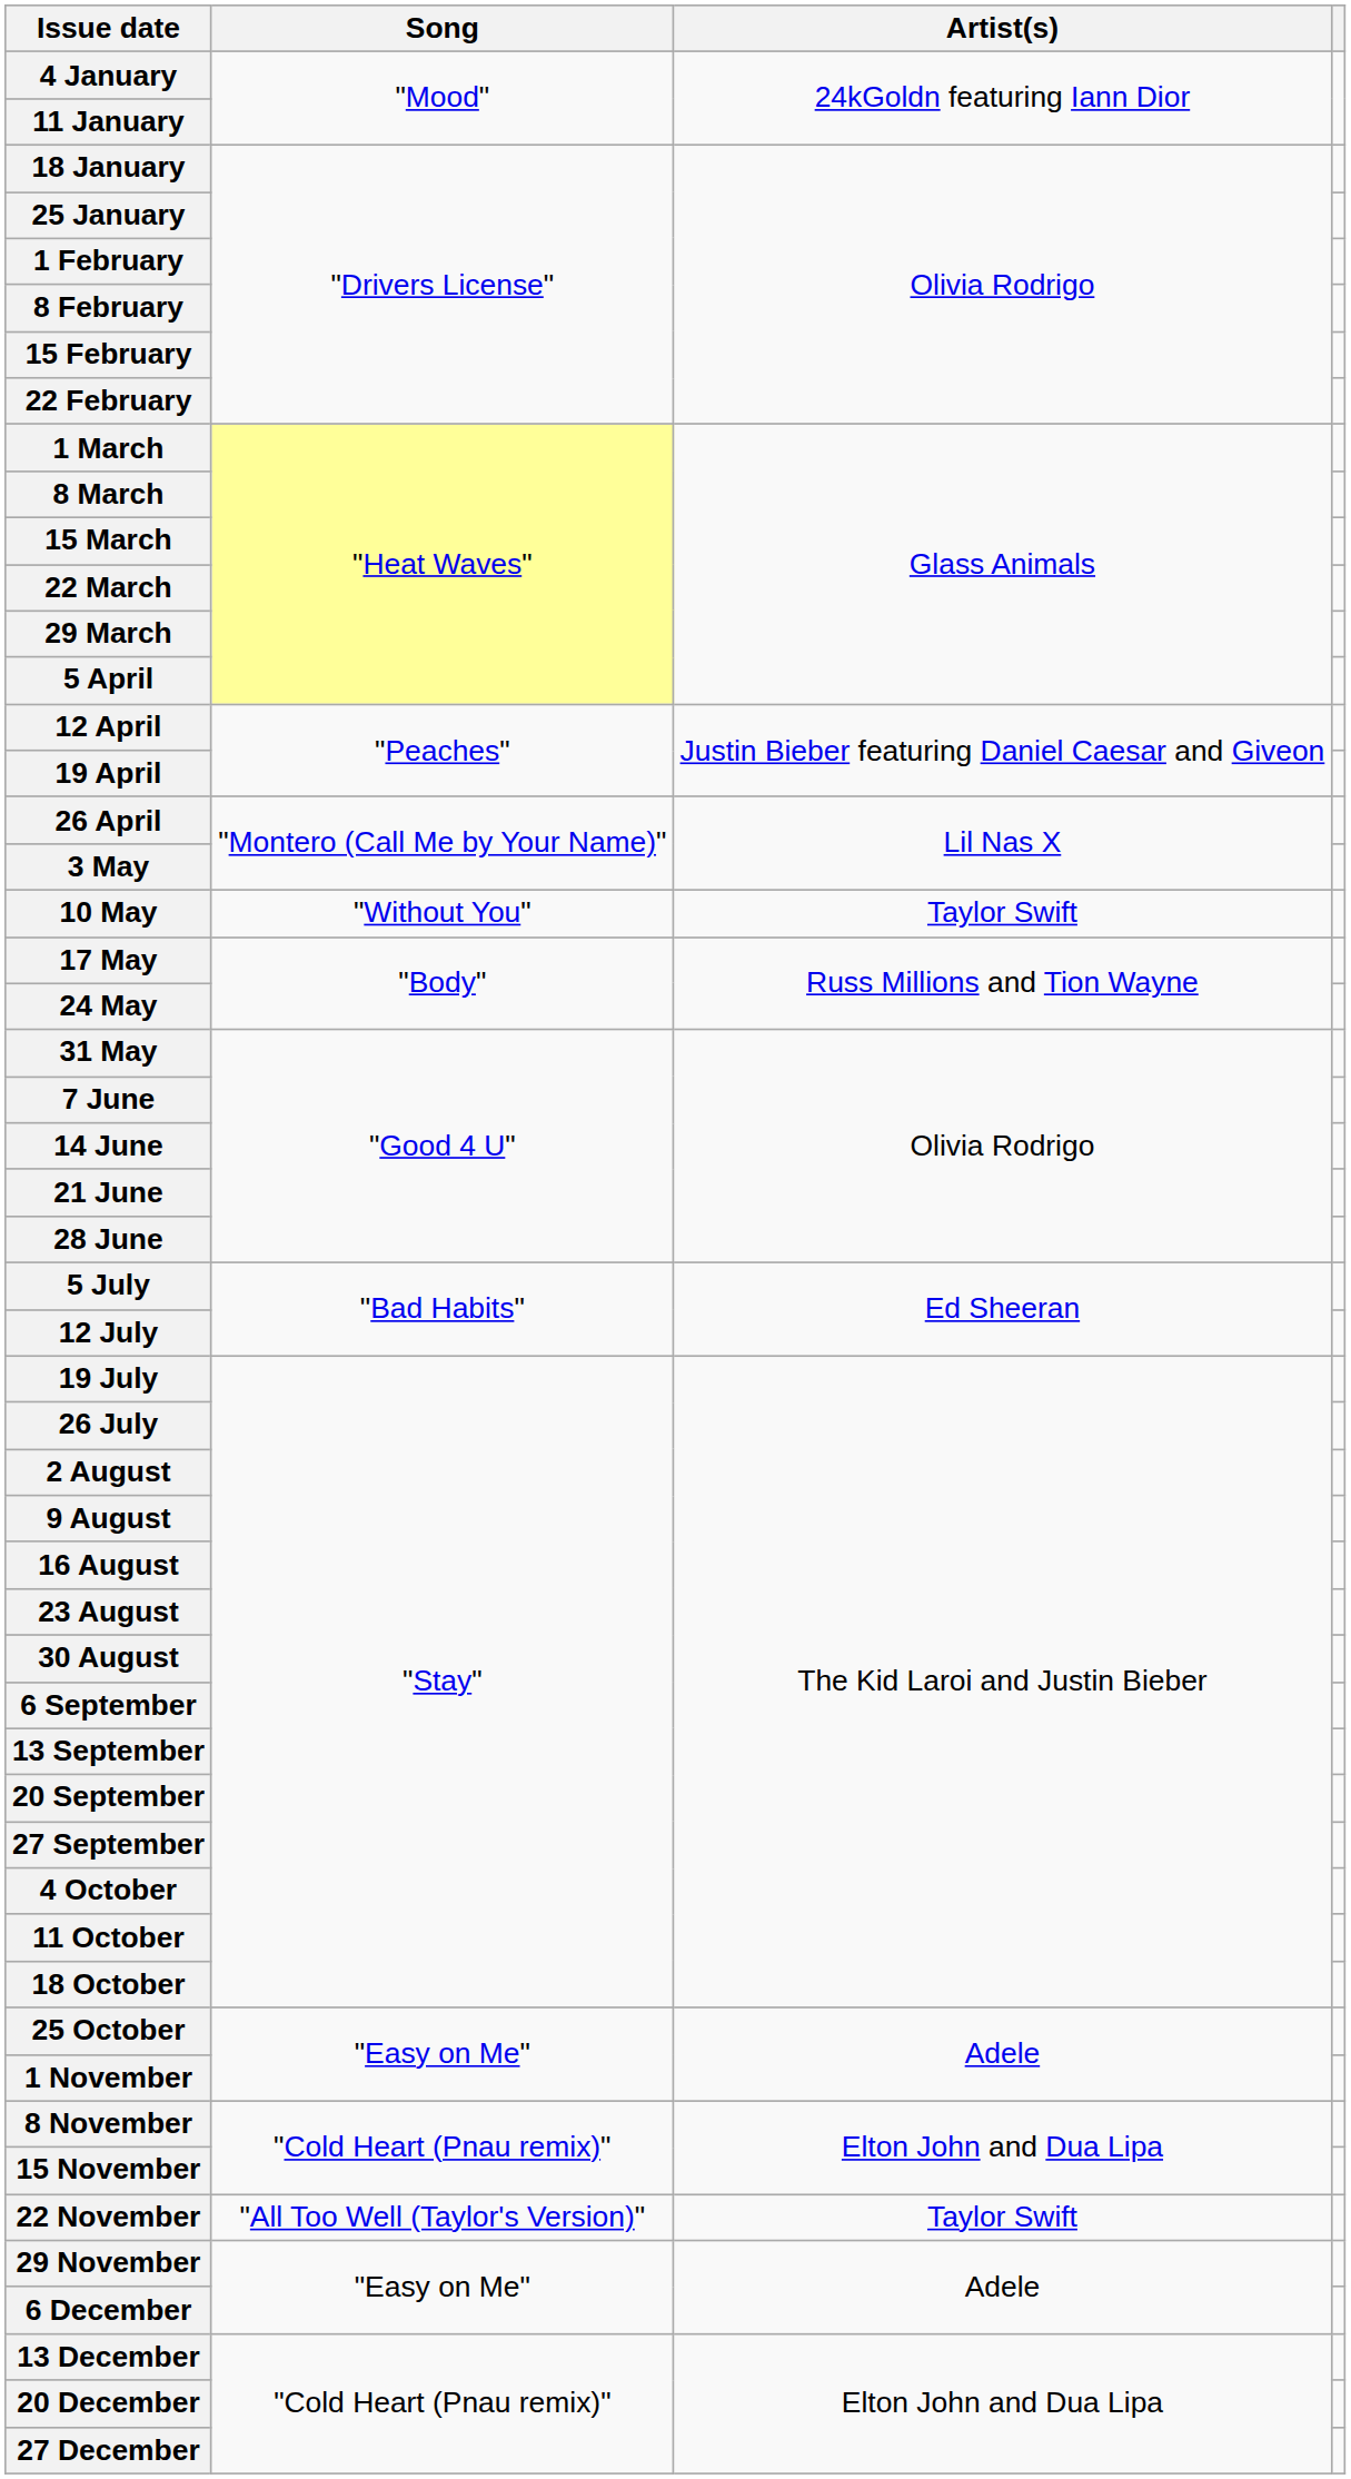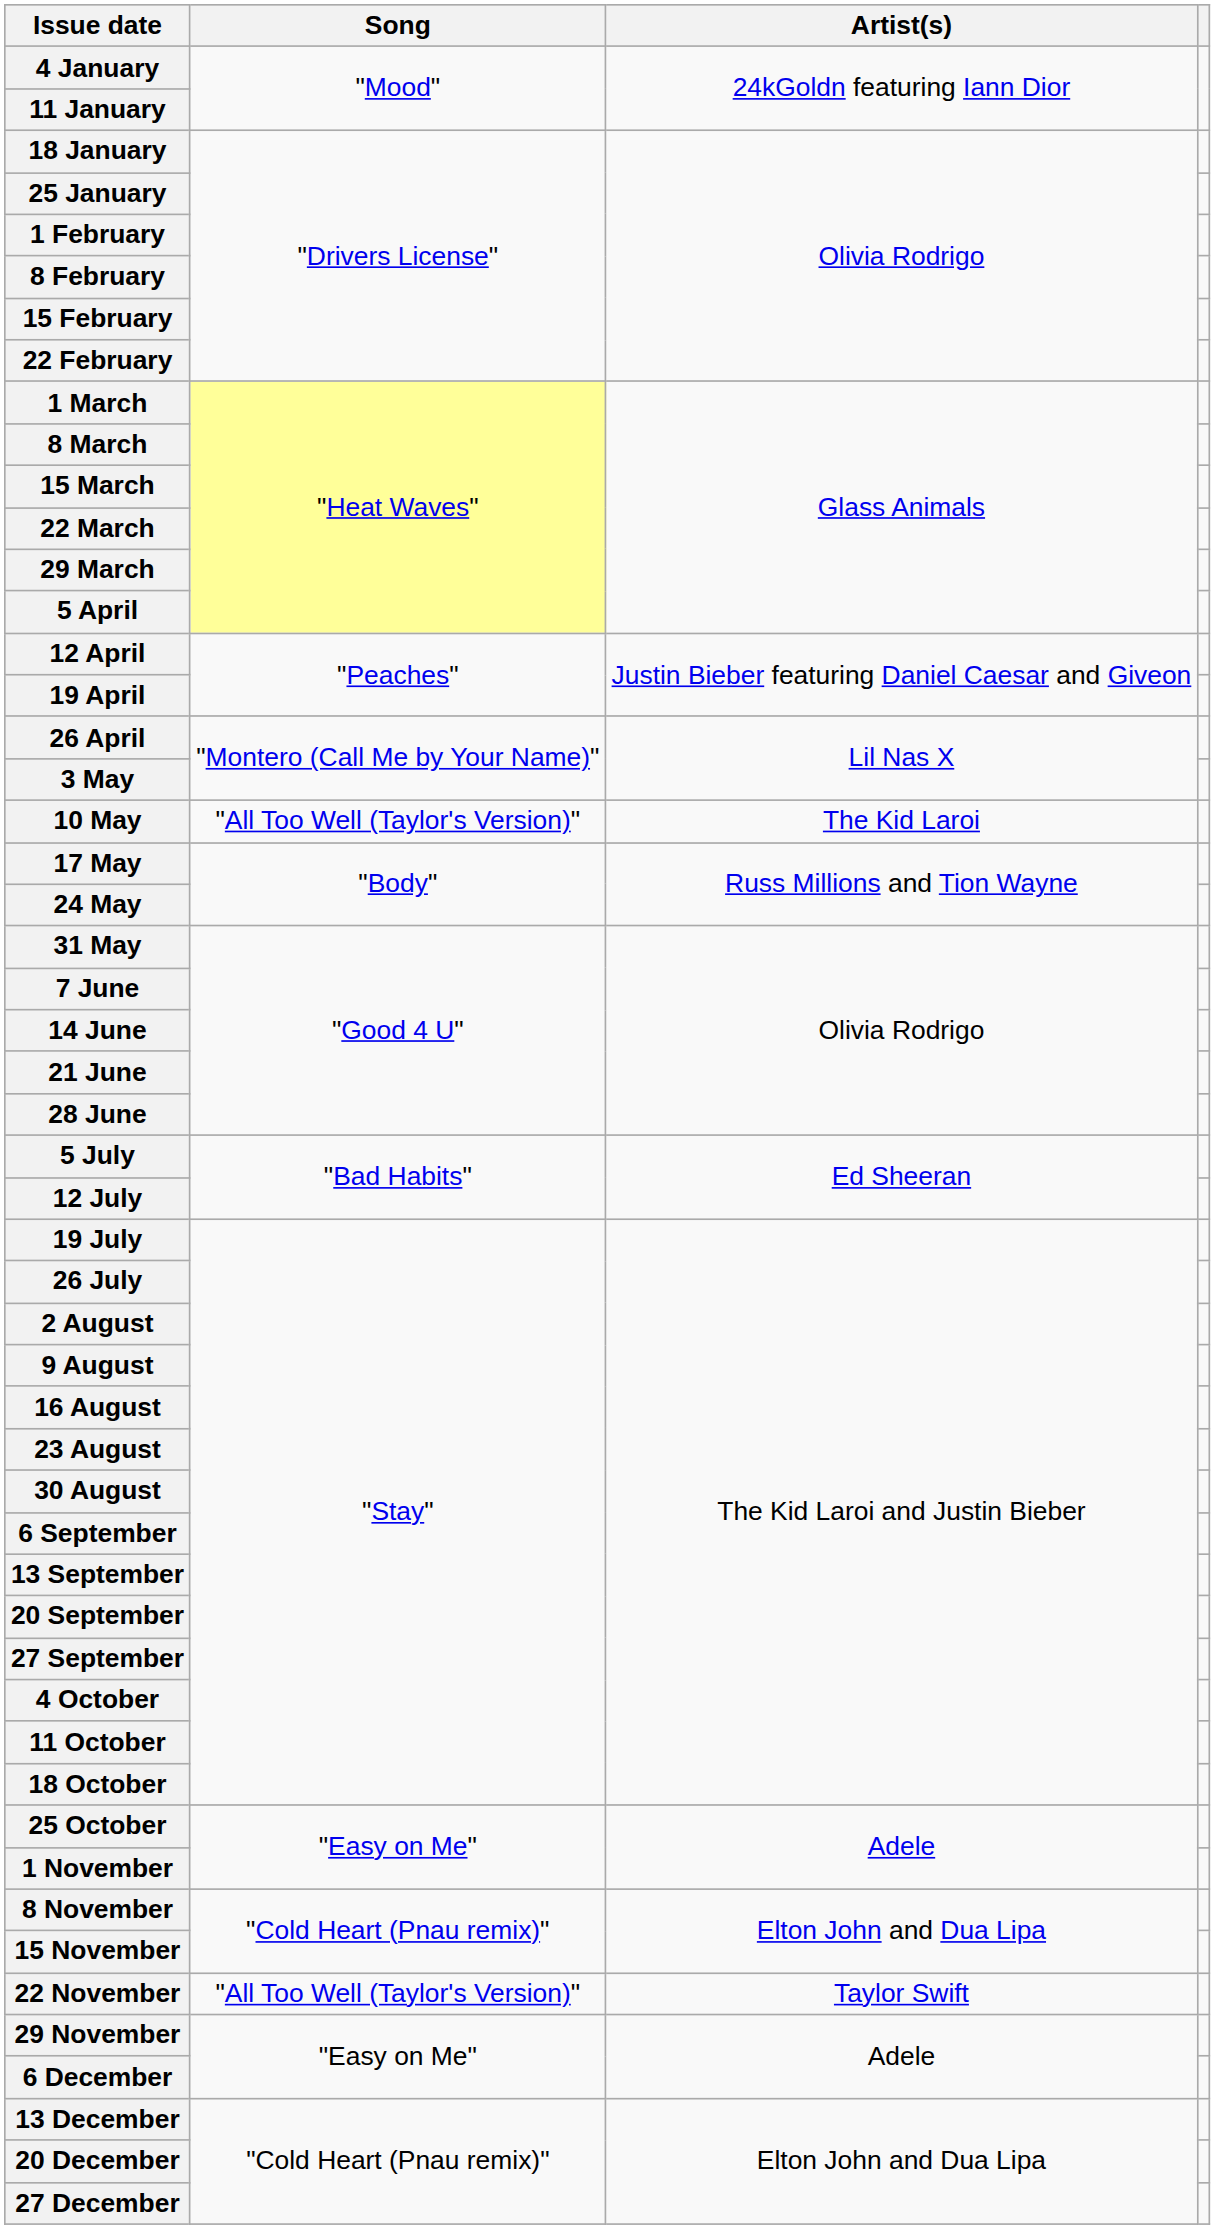 <table class="wikitable plainrowheaders" style="text-align: center">
 <tr>
 <th scope="col">Issue date</th>
 <th scope="col">Song</th>
 <th scope="col">Artist(s)</th>
 <th scope="col"></th>
 </tr>
 <tr>
 <th scope="row">4 January</th>
 <td rowspan="2">"<a href='#'>Mood</a>"</td>
 <td rowspan="2"><a href='#'>24kGoldn</a> featuring <a href='#'>Iann Dior</a></td>
 <td rowspan="2"></td>
 </tr>
 <tr>
 <th scope="row">11 January</th>
 </tr>
 <tr>
 <th scope="row">18 January</th>
 <td rowspan="6">"<a href='#'>Drivers License</a>"</td>
 <td rowspan="6"><a href='#'>Olivia Rodrigo</a></td>
 <td></td>
 </tr>
 <tr>
 <th scope="row">25 January</th>
 <td></td>
 </tr>
 <tr>
 <th scope="row">1 February</th>
 <td></td>
 </tr>
 <tr>
 <th scope="row">8 February</th>
 <td></td>
 </tr>
 <tr>
 <th scope="row">15 February</th>
 <td></td>
 </tr>
 <tr>
 <th scope="row">22 February</th>
 <td></td>
 </tr>
 <tr>
 <th scope="row">1 March</th>
 <td rowspan="6" bgcolor=#FFFF99>"<a href='#'>Heat Waves</a>" </td>
 <td rowspan="6"><a href='#'>Glass Animals</a></td>
 <td></td>
 </tr>
 <tr>
 <th scope="row">8 March</th>
 <td></td>
 </tr>
 <tr>
 <th scope="row">15 March</th>
 <td></td>
 </tr>
 <tr>
 <th scope="row">22 March</th>
 <td></td>
 </tr>
 <tr>
 <th scope="row">29 March</th>
 <td></td>
 </tr>
 <tr>
 <th scope="row">5 April</th>
 <td></td>
 </tr>
 <tr>
 <th scope="row">12 April</th>
 <td rowspan="2">"<a href='#'>Peaches</a>"</td>
 <td rowspan="2"><a href='#'>Justin Bieber</a> featuring <a href='#'>Daniel Caesar</a> and <a href='#'>Giveon</a></td>
 <td></td>
 </tr>
 <tr>
 <th scope="row">19 April</th>
 <td></td>
 </tr>
 <tr>
 <th scope="row">26 April</th>
 <td rowspan="2">"<a href='#'>Montero (Call Me by Your Name)</a>"</td>
 <td rowspan="2"><a href='#'>Lil Nas X</a></td>
 <td></td>
 </tr>
 <tr>
 <th scope="row">3 May</th>
 <td></td>
 </tr>
 <tr>
 <th scope="row">10 May</th>
-<td>"<a href='#'>Without You</a>"</td>
-<td><a href='#'>Taylor Swift</a></td>
+<td>"<a href='#'>All Too Well (Taylor's Version)</a>"</td>
+<td><a href='#'>The Kid Laroi</a></td>
 <td></td>
 </tr>
 <tr>
 <th scope="row">17 May</th>
 <td rowspan="2">"<a href='#'>Body</a>"</td>
 <td rowspan="2"><a href='#'>Russ Millions</a> and <a href='#'>Tion Wayne</a></td>
 <td></td>
 </tr>
 <tr>
 <th scope="row">24 May</th>
 <td></td>
 </tr>
 <tr>
 <th scope="row">31 May</th>
 <td rowspan="5">"<a href='#'>Good 4 U</a>"</td>
 <td rowspan="5">Olivia Rodrigo</td>
 <td></td>
 </tr>
 <tr>
 <th scope="row">7 June</th>
 <td></td>
 </tr>
 <tr>
 <th scope="row">14 June</th>
 <td></td>
 </tr>
 <tr>
 <th scope="row">21 June</th>
 <td></td>
 </tr>
 <tr>
 <th scope="row">28 June</th>
 <td></td>
 </tr>
 <tr>
 <th scope="row">5 July</th>
 <td rowspan="2">"<a href='#'>Bad Habits</a>"</td>
 <td rowspan="2"><a href='#'>Ed Sheeran</a></td>
 <td></td>
 </tr>
 <tr>
 <th scope="row">12 July</th>
 <td></td>
 </tr>
 <tr>
 <th scope="row">19 July</th>
 <td rowspan="14">"<a href='#'>Stay</a>"</td>
 <td rowspan="14">The Kid Laroi and Justin Bieber</td>
 <td></td>
 </tr>
 <tr>
 <th scope="row">26 July</th>
 <td></td>
 </tr>
 <tr>
 <th scope="row">2 August</th>
 <td></td>
 </tr>
 <tr>
 <th scope="row">9 August</th>
 <td></td>
 </tr>
 <tr>
 <th scope="row">16 August</th>
 <td></td>
 </tr>
 <tr>
 <th scope="row">23 August</th>
 <td></td>
 </tr>
 <tr>
 <th scope="row">30 August</th>
 <td></td>
 </tr>
 <tr>
 <th scope="row">6 September</th>
 <td></td>
 </tr>
 <tr>
 <th scope="row">13 September</th>
 <td></td>
 </tr>
 <tr>
 <th scope="row">20 September</th>
 <td></td>
 </tr>
 <tr>
 <th scope="row">27 September</th>
 <td></td>
 </tr>
 <tr>
 <th scope="row">4 October</th>
 <td></td>
 </tr>
 <tr>
 <th scope="row">11 October</th>
 <td></td>
 </tr>
 <tr>
 <th scope="row">18 October</th>
 <td></td>
 </tr>
 <tr>
 <th scope="row">25 October</th>
 <td rowspan="2">"<a href='#'>Easy on Me</a>"</td>
 <td rowspan="2"><a href='#'>Adele</a></td>
 <td></td>
 </tr>
 <tr>
 <th scope="row">1 November</th>
 <td></td>
 </tr>
 <tr>
 <th scope="row">8 November</th>
 <td rowspan="2">"<a href='#'>Cold Heart (Pnau remix)</a>"</td>
 <td rowspan="2"><a href='#'>Elton John</a> and <a href='#'>Dua Lipa</a></td>
 <td></td>
 </tr>
 <tr>
 <th scope="row">15 November</th>
 <td></td>
 </tr>
 <tr>
 <th scope="row">22 November</th>
 <td>"<a href='#'>All Too Well (Taylor's Version)</a>"</td>
 <td><a href='#'>Taylor Swift</a></td>
 <td></td>
 </tr>
 <tr>
 <th scope="row">29 November</th>
 <td rowspan="2">"Easy on Me"</td>
 <td rowspan="2">Adele</td>
 <td></td>
 </tr>
 <tr>
 <th scope="row">6 December</th>
 <td></td>
 </tr>
 <tr>
 <th scope="row">13 December</th>
 <td rowspan="3">"Cold Heart (Pnau remix)"</td>
 <td rowspan="3">Elton John and Dua Lipa</td>
 <td></td>
 </tr>
 <tr>
 <th scope="row">20 December</th>
 <td></td>
 </tr>
 <tr>
 <th scope="row">27 December</th>
 <td></td>
 </tr>
 </table>
